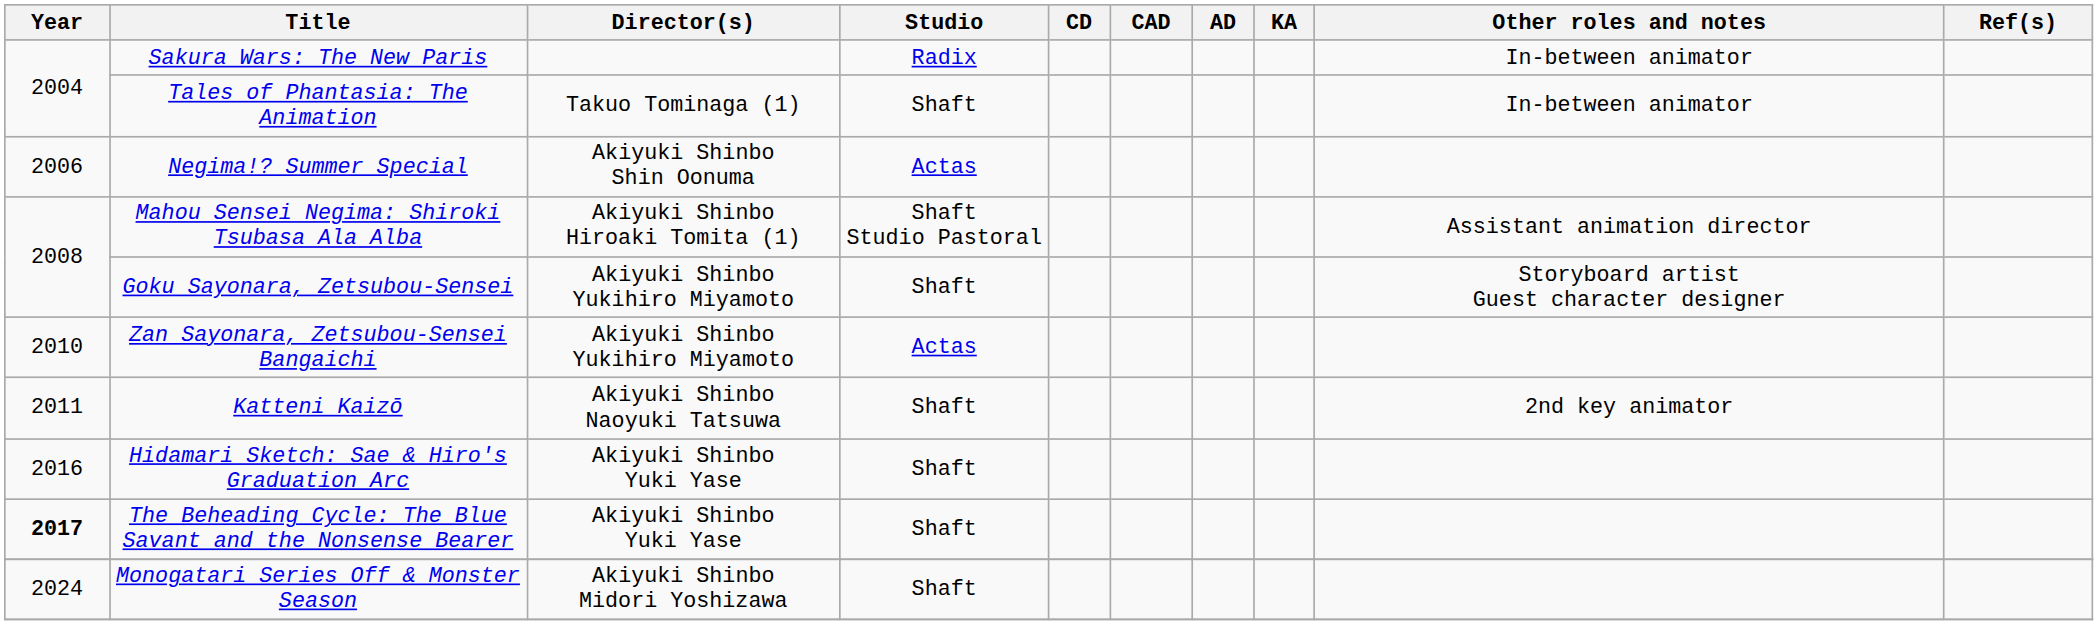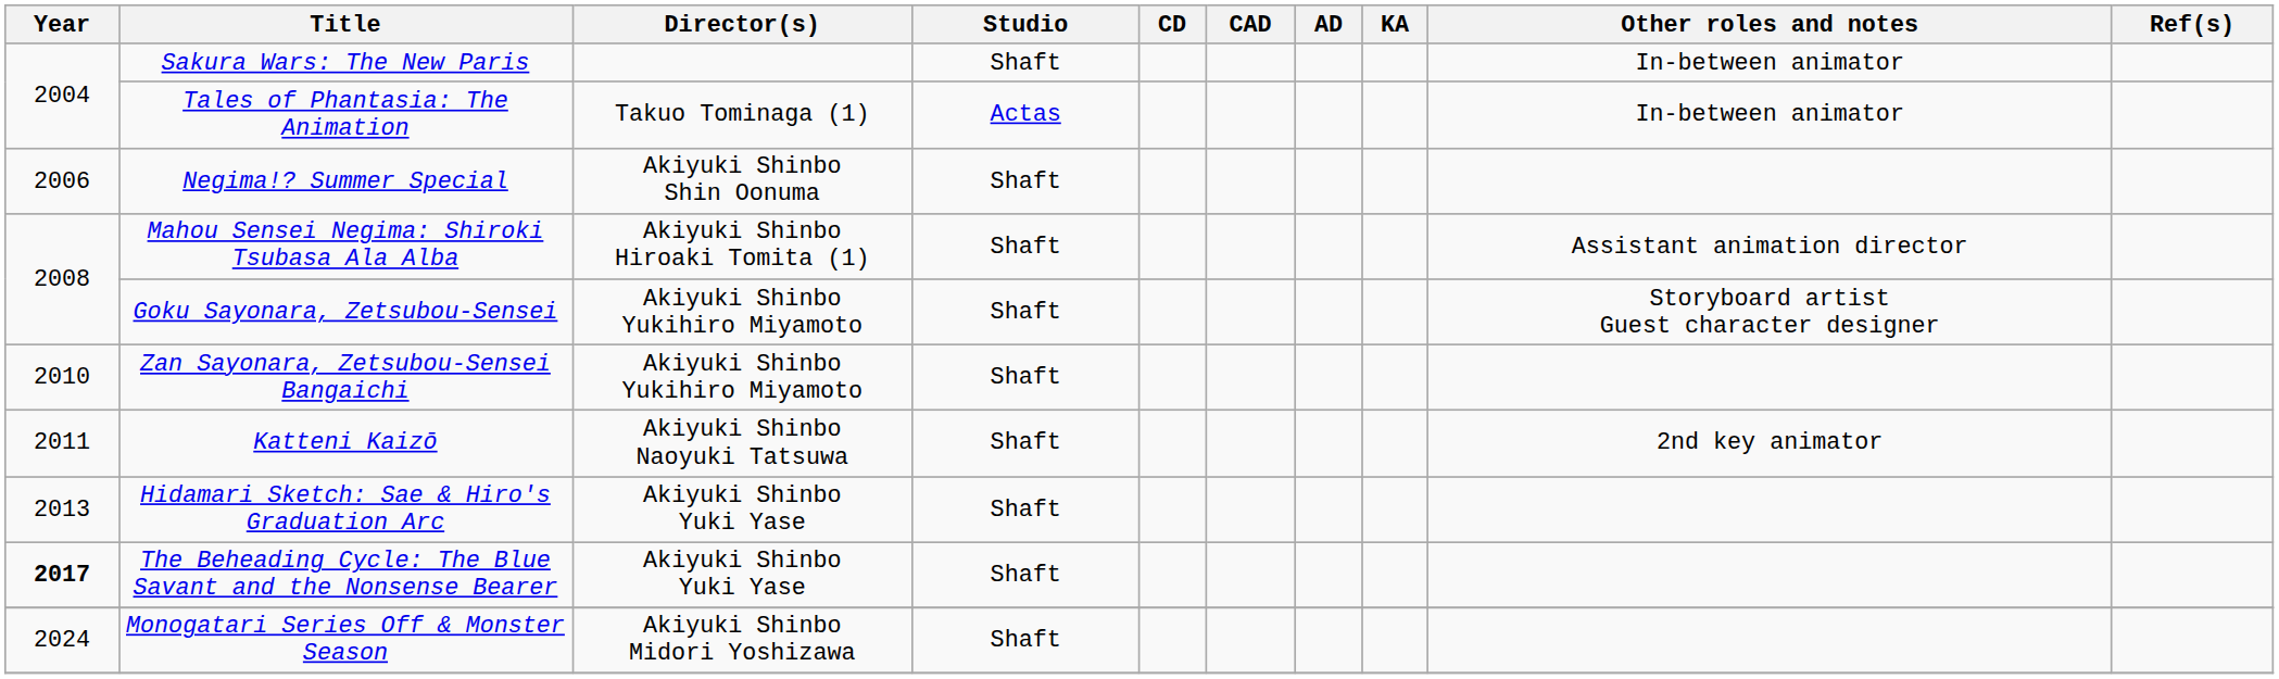 <table class="wikitable sortable" style="text-align:center; margin=auto; ">
 <tr>
 <th scope="col" width=5%>Year</th>
 <th scope="col" width=20%>Title</th>
 <th scope="col" width=15%>Director(s)</th>
 <th scope="col" width=10%>Studio</th>
 <th scope="col" class="unsortable">CD</th>
 <th scope="col" class="unsortable">CAD</th>
 <th scope="col" class="unsortable">AD</th>
 <th scope="col" class="unsortable">KA</th>
 <th scope="col" class="unsortable">Other roles and notes</th>
 <th scope="col" class="unsortable">Ref(s)</th>
 </tr>
 <tr>
 <td rowspan="2">2004</td>
 <td><em><a href='#'>Sakura Wars: The New Paris</a></em></td>
 <td></td>
-<td><a href='#'>Radix</a></td>
+<td>Shaft</td>
 <td></td>
 <td></td>
 <td></td>
 <td></td>
 <td>In-between animator</td>
 <td></td>
 </tr>
 <tr>
 <td><em><a href='#'>Tales of Phantasia: The Animation</a></em></td>
 <td>Takuo Tominaga (1)</td>
-<td>Shaft</td>
+<td><a href='#'>Actas</a></td>
 <td></td>
 <td></td>
 <td></td>
 <td></td>
 <td>In-between animator</td>
 <td></td>
 </tr>
 <tr>
 <td>2006</td>
 <td><em><a href='#'>Negima!? Summer Special</a></em></td>
 <td>Akiyuki Shinbo<br>Shin Oonuma</td>
-<td><a href='#'>Actas</a></td>
+<td>Shaft</td>
 <td></td>
 <td></td>
 <td></td>
 <td></td>
 <td></td>
 <td></td>
 </tr>
 <tr>
 <td rowspan="2">2008</td>
 <td><em><a href='#'>Mahou Sensei Negima: Shiroki Tsubasa Ala Alba</a></em></td>
 <td>Akiyuki Shinbo<br>Hiroaki Tomita (1)</td>
-<td>Shaft<br>Studio Pastoral</td>
+<td>Shaft</td>
 <td></td>
 <td></td>
 <td></td>
 <td></td>
 <td>Assistant animation director</td>
 <td></td>
 </tr>
 <tr>
 <td><em><a href='#'>Goku Sayonara, Zetsubou-Sensei</a></em></td>
 <td>Akiyuki Shinbo<br>Yukihiro Miyamoto</td>
 <td>Shaft</td>
 <td></td>
 <td></td>
 <td></td>
 <td></td>
 <td>Storyboard artist<br>Guest character designer</td>
 <td></td>
 </tr>
 <tr>
 <td>2010</td>
 <td><em><a href='#'>Zan Sayonara, Zetsubou-Sensei Bangaichi</a></em></td>
 <td>Akiyuki Shinbo<br>Yukihiro Miyamoto</td>
-<td><a href='#'>Actas</a></td>
+<td>Shaft</td>
 <td></td>
 <td></td>
 <td></td>
 <td></td>
 <td></td>
 <td></td>
 </tr>
 <tr>
 <td>2011</td>
 <td><em><a href='#'>Katteni Kaizō</a></em></td>
 <td>Akiyuki Shinbo<br>Naoyuki Tatsuwa</td>
 <td>Shaft</td>
 <td></td>
 <td></td>
 <td></td>
 <td></td>
 <td>2nd key animator</td>
 <td></td>
 </tr>
 <tr>
-<td>2016</td>
+<td>2013</td>
 <td><em><a href='#'>Hidamari Sketch: Sae & Hiro's Graduation Arc</a></em></td>
 <td>Akiyuki Shinbo<br>Yuki Yase</td>
 <td>Shaft</td>
 <td></td>
 <td></td>
 <td></td>
 <td></td>
 <td></td>
 <td></td>
 </tr>
 <tr>
 <td><strong>2017</strong></td>
 <td><em><a href='#'>The Beheading Cycle: The Blue Savant and the Nonsense Bearer</a></em></td>
 <td>Akiyuki Shinbo<br>Yuki Yase</td>
 <td>Shaft</td>
 <td></td>
 <td></td>
 <td></td>
 <td></td>
 <td></td>
 <td></td>
 </tr>
 <tr>
 </tr>
 <tr>
 <td>2024</td>
 <td><em><a href='#'>Monogatari Series Off & Monster Season</a></em></td>
 <td>Akiyuki Shinbo<br>Midori Yoshizawa</td>
 <td>Shaft</td>
 <td></td>
 <td></td>
 <td></td>
 <td></td>
 <td></td>
 <td></td>
 </tr>
 <tr>
 </tr>
 </table>
